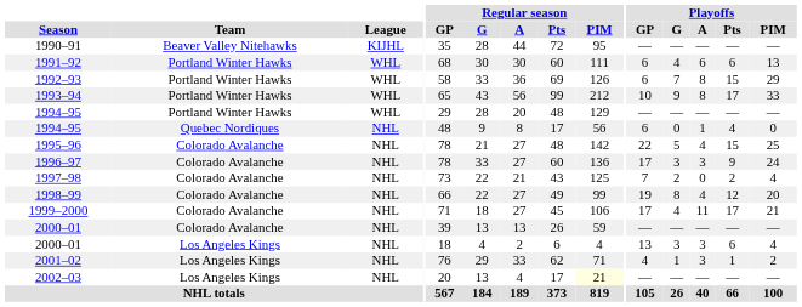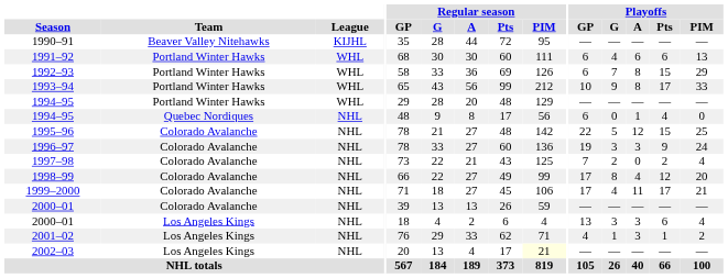 <table border="0" cellpadding="1" cellspacing="0" style="text-align:center; width:60em">
 <tr bgcolor="#e0e0e0">
 <th colspan="3"  bgcolor="#ffffff"></th>
 <th rowspan="99" bgcolor="#ffffff"></th>
 <th colspan="5"><a href='#'>Regular season</a></th>
 <th rowspan="99" bgcolor="#ffffff"></th>
 <th colspan="5"><a href='#'>Playoffs</a></th>
 </tr>
 <tr bgcolor="#e0e0e0">
 <th><a href='#'>Season</a></th>
 <th>Team</th>
 <th>League</th>
 <th>GP</th>
 <th><a href='#'>G</a></th>
 <th><a href='#'>A</a></th>
 <th><a href='#'>Pts</a></th>
 <th><a href='#'>PIM</a></th>
 <th>GP</th>
 <th>G</th>
 <th>A</th>
 <th>Pts</th>
 <th>PIM</th>
 </tr>
 <tr>
 <td>1990–91</td>
 <td><a href='#'>Beaver Valley Nitehawks</a></td>
 <td><a href='#'>KIJHL</a></td>
 <td>35</td>
 <td>28</td>
 <td>44</td>
 <td>72</td>
 <td>95</td>
 <td>—</td>
 <td>—</td>
 <td>—</td>
 <td>—</td>
 <td>—</td>
 </tr>
 <tr bgcolor="#f0f0f0">
 <td><a href='#'>1991–92</a></td>
 <td><a href='#'>Portland Winter Hawks</a></td>
 <td><a href='#'>WHL</a></td>
 <td>68</td>
 <td>30</td>
 <td>30</td>
 <td>60</td>
 <td>111</td>
 <td>6</td>
 <td>4</td>
 <td>6</td>
 <td>6</td>
 <td>13</td>
 </tr>
 <tr>
 <td><a href='#'>1992–93</a></td>
 <td>Portland Winter Hawks</td>
 <td>WHL</td>
 <td>58</td>
 <td>33</td>
 <td>36</td>
 <td>69</td>
 <td>126</td>
 <td>6</td>
 <td>7</td>
 <td>8</td>
 <td>15</td>
 <td>29</td>
 </tr>
 <tr bgcolor="#f0f0f0">
 <td><a href='#'>1993–94</a></td>
 <td>Portland Winter Hawks</td>
 <td>WHL</td>
 <td>65</td>
 <td>43</td>
 <td>56</td>
 <td>99</td>
 <td>212</td>
 <td>10</td>
 <td>9</td>
 <td>8</td>
 <td>17</td>
 <td>33</td>
 </tr>
 <tr>
 <td><a href='#'>1994–95</a></td>
 <td>Portland Winter Hawks</td>
 <td>WHL</td>
 <td>29</td>
 <td>28</td>
 <td>20</td>
 <td>48</td>
 <td>129</td>
 <td>—</td>
 <td>—</td>
 <td>—</td>
 <td>—</td>
 <td>—</td>
 </tr>
 <tr bgcolor="#f0f0f0">
 <td><a href='#'>1994–95</a></td>
 <td><a href='#'>Quebec Nordiques</a></td>
 <td><a href='#'>NHL</a></td>
 <td>48</td>
 <td>9</td>
 <td>8</td>
 <td>17</td>
 <td>56</td>
 <td>6</td>
 <td>0</td>
 <td>1</td>
 <td>4</td>
 <td>0</td>
 </tr>
 <tr>
 <td><a href='#'>1995–96</a></td>
 <td><a href='#'>Colorado Avalanche</a></td>
 <td>NHL</td>
 <td>78</td>
 <td>21</td>
 <td>27</td>
 <td>48</td>
 <td>142</td>
 <td>22</td>
 <td>5</td>
-<td>4</td>
+<td>12</td>
 <td>15</td>
 <td>25</td>
 </tr>
 <tr bgcolor="#f0f0f0">
 <td><a href='#'>1996–97</a></td>
 <td>Colorado Avalanche</td>
 <td>NHL</td>
 <td>78</td>
 <td>33</td>
 <td>27</td>
 <td>60</td>
 <td>136</td>
-<td>17</td>
+<td>19</td>
 <td>3</td>
 <td>3</td>
 <td>9</td>
 <td>24</td>
 </tr>
 <tr>
 <td><a href='#'>1997–98</a></td>
 <td>Colorado Avalanche</td>
 <td>NHL</td>
 <td>73</td>
 <td>22</td>
 <td>21</td>
 <td>43</td>
 <td>125</td>
 <td>7</td>
 <td>2</td>
 <td>0</td>
 <td>2</td>
 <td>4</td>
 </tr>
 <tr bgcolor="#f0f0f0">
 <td><a href='#'>1998–99</a></td>
 <td>Colorado Avalanche</td>
 <td>NHL</td>
 <td>66</td>
 <td>22</td>
 <td>27</td>
 <td>49</td>
 <td>99</td>
-<td>19</td>
+<td>17</td>
 <td>8</td>
 <td>4</td>
 <td>12</td>
 <td>20</td>
 </tr>
 <tr>
 <td><a href='#'>1999–2000</a></td>
 <td>Colorado Avalanche</td>
 <td>NHL</td>
 <td>71</td>
 <td>18</td>
 <td>27</td>
 <td>45</td>
 <td>106</td>
 <td>17</td>
 <td>4</td>
 <td>11</td>
 <td>17</td>
 <td>21</td>
 </tr>
 <tr bgcolor="#f0f0f0">
 <td><a href='#'>2000–01</a></td>
 <td>Colorado Avalanche</td>
 <td>NHL</td>
 <td>39</td>
 <td>13</td>
 <td>13</td>
 <td>26</td>
 <td>59</td>
 <td>—</td>
 <td>—</td>
 <td>—</td>
 <td>—</td>
 <td>—</td>
 </tr>
 <tr>
 <td>2000–01</td>
 <td><a href='#'>Los Angeles Kings</a></td>
 <td>NHL</td>
 <td>18</td>
 <td>4</td>
 <td>2</td>
 <td>6</td>
 <td>4</td>
 <td>13</td>
 <td>3</td>
 <td>3</td>
 <td>6</td>
 <td>4</td>
 </tr>
 <tr bgcolor="#f0f0f0">
 <td><a href='#'>2001–02</a></td>
 <td>Los Angeles Kings</td>
 <td>NHL</td>
 <td>76</td>
 <td>29</td>
 <td>33</td>
 <td>62</td>
 <td>71</td>
 <td>4</td>
 <td>1</td>
 <td>3</td>
 <td>1</td>
 <td>2</td>
 </tr>
 <tr>
 <td><a href='#'>2002–03</a></td>
 <td>Los Angeles Kings</td>
 <td>NHL</td>
 <td>20</td>
 <td>13</td>
 <td>4</td>
 <td>17</td>
 <td style="background: lightyellow;">21</td>
 <td>—</td>
 <td>—</td>
 <td>—</td>
 <td>—</td>
 <td>—</td>
 </tr>
 <tr bgcolor="#e0e0e0">
 <th colspan="3">NHL totals</th>
 <th>567</th>
 <th>184</th>
 <th>189</th>
 <th>373</th>
 <th>819</th>
 <th>105</th>
 <th>26</th>
 <th>40</th>
 <th>66</th>
 <th>100</th>
 </tr>
 </table>
